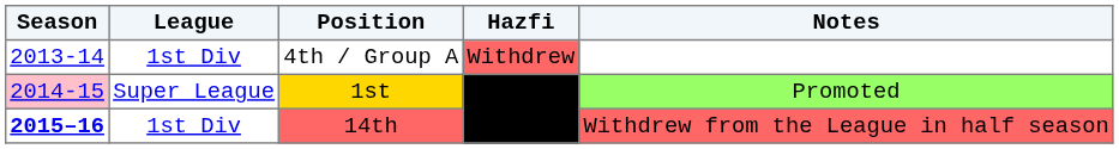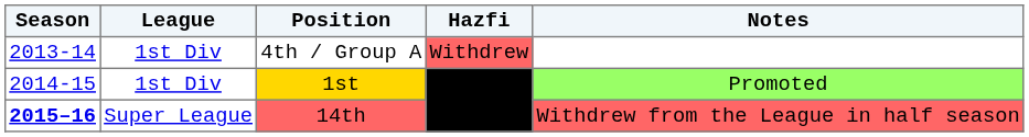 <table border="1" cellpadding="2" style="border-collapse:collapse; text-align:center; font-size:normal;">
 <tr style="background:#f0f6fa;">
 <th>Season</th>
 <th>League</th>
 <th>Position</th>
 <th>Hazfi</th>
 <th>Notes</th>
 </tr>
 <tr>
 <td><a href='#'>2013-14</a></td>
 <td><a href='#'>1st Div</a></td>
 <td>4th / Group A</td>
 <td bgcolor=FF6666>Withdrew</td>
 <td></td>
 </tr>
 <tr>
-<td style="background: pink;"><a href='#'>2014-15</a></td>
-<td><a href='#'>Super League</a></td>
+<td><a href='#'>2014-15</a></td>
+<td><a href='#'>1st Div</a></td>
 <td bgcolor=gold>1st</td>
 <td rowspan=2 bgcolor= black></td>
 <td bgcolor=99FF66>Promoted</td>
 </tr>
 <tr>
 <td><strong><a href='#'>2015–16</a></strong></td>
-<td><a href='#'>1st Div</a></td>
+<td><a href='#'>Super League</a></td>
 <td bgcolor=FF6666>14th</td>
 <td bgcolor=FF6666>Withdrew from the League in half season</td>
 </tr>
 </table>
